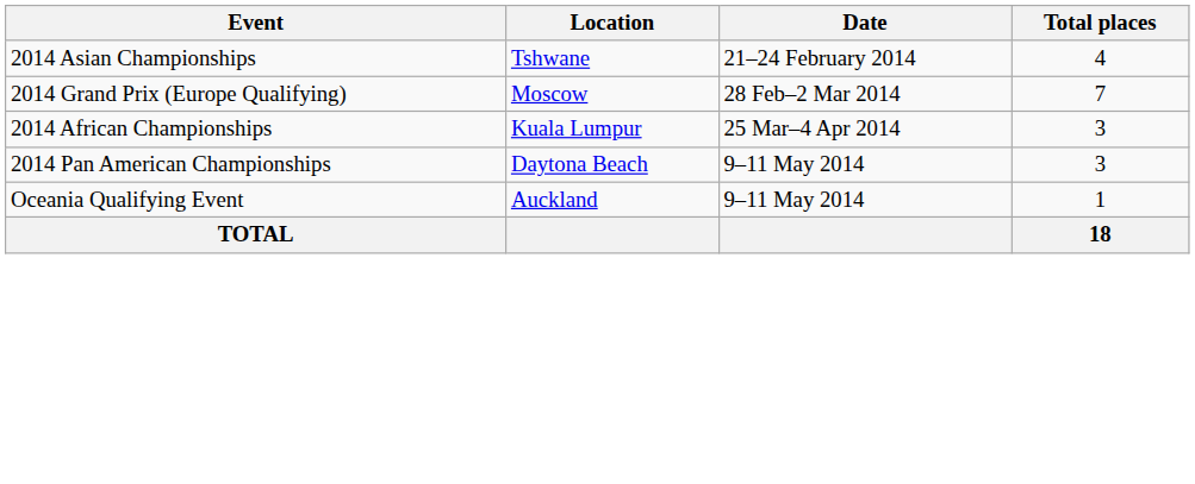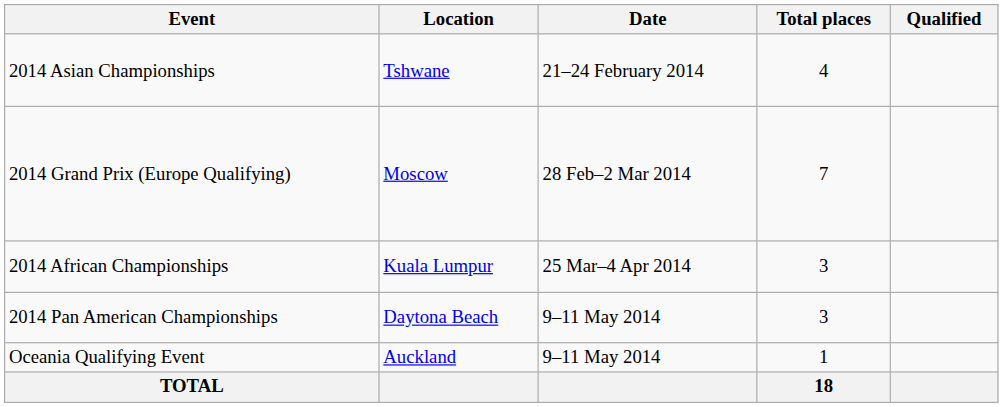 <table class="wikitable" width=850>
 <tr>
 <th>Event</th>
 <th>Location</th>
 <th>Date</th>
 <th>Total places</th>
+<th>Qualified</th>
 </tr>
 <tr>
 <td>2014 Asian Championships</td>
 <td> <a href='#'>Tshwane</a></td>
 <td>21–24 February 2014</td>
 <td align="center">4</td>
+<td><br><br><br></td>
 </tr>
 <tr>
 <td>2014 Grand Prix (Europe Qualifying)</td>
 <td> <a href='#'>Moscow</a></td>
 <td>28 Feb–2 Mar 2014</td>
 <td align="center">7</td>
+<td><br><br><br><br><br><br></td>
 </tr>
 <tr>
 <td>2014 African Championships</td>
 <td> <a href='#'>Kuala Lumpur</a></td>
 <td>25 Mar–4 Apr 2014</td>
 <td align="center">3</td>
+<td><br><br></td>
 </tr>
 <tr>
 <td>2014 Pan American Championships</td>
 <td> <a href='#'>Daytona Beach</a></td>
 <td>9–11 May 2014</td>
 <td align="center">3</td>
+<td><br><br></td>
 </tr>
 <tr>
 <td>Oceania Qualifying Event</td>
 <td> <a href='#'>Auckland</a></td>
 <td>9–11 May 2014</td>
 <td align="center">1</td>
+<td></td>
 </tr>
 <tr>
 <th>TOTAL</th>
 <th></th>
 <th></th>
 <th>18</th>
+<th></th>
 </tr>
 </table>
